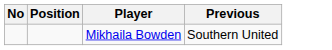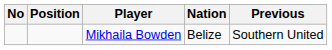 <table class="wikitable">
 <tr>
 <th>No</th>
 <th>Position</th>
 <th>Player</th>
+<th>Nation</th>
 <th>Previous</th>
 </tr>
 <tr>
 <td></td>
 <td></td>
 <td><a href='#'>Mikhaila Bowden</a></td>
+<td> Belize</td>
 <td> Southern United</td>
 </tr>
 </table>
